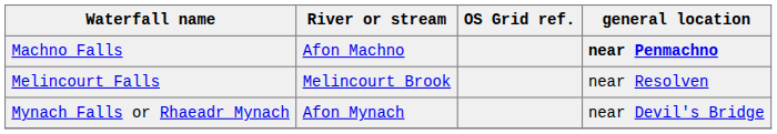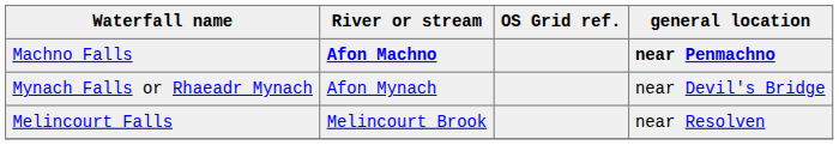 <table border=1 cellspacing=0 cellpadding=5 style="border-collapse: collapse; background:#f0f0f0;">
 <tr>
 <th>Waterfall name</th>
 <th>River or stream</th>
 <th>OS Grid ref.</th>
 <th>general location</th>
 </tr>
 <tr>
 <td><a href='#'>Machno Falls</a></td>
-<td><a href='#'>Afon Machno</a></td>
+<td><strong><a href='#'>Afon Machno</a></strong></td>
 <td></td>
 <td><strong>near <a href='#'>Penmachno</a></strong></td>
+</tr>
+<tr>
+<td><a href='#'>Mynach Falls</a> or <a href='#'>Rhaeadr Mynach</a></td>
+<td><a href='#'>Afon Mynach</a></td>
+<td></td>
+<td>near <a href='#'>Devil's Bridge</a></td>
 </tr>
 <tr>
 <td><a href='#'>Melincourt Falls</a></td>
 <td><a href='#'>Melincourt Brook</a></td>
 <td></td>
 <td>near <a href='#'>Resolven</a></td>
 </tr>
 <tr>
-<td><a href='#'>Mynach Falls</a> or <a href='#'>Rhaeadr Mynach</a></td>
-<td><a href='#'>Afon Mynach</a></td>
-<td></td>
-<td>near <a href='#'>Devil's Bridge</a></td>
-</tr>
-<tr>
 </tr>
 </table>
